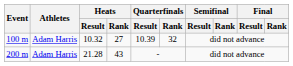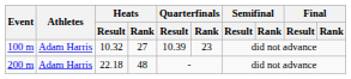 <table class="wikitable" border="1" style="font-size:90%">
 <tr>
 <th rowspan="2">Event</th>
 <th rowspan="2">Athletes</th>
 <th colspan="2">Heats</th>
 <th colspan="2">Quarterfinals</th>
 <th colspan="2">Semifinal</th>
 <th colspan="2">Final</th>
 </tr>
 <tr>
 <th>Result</th>
 <th>Rank</th>
 <th>Result</th>
 <th>Rank</th>
 <th>Result</th>
 <th>Rank</th>
 <th>Result</th>
 <th>Rank</th>
 </tr>
 <tr>
 <td><a href='#'>100 m</a></td>
 <td><a href='#'>Adam Harris</a></td>
 <td align=center>10.32</td>
 <td align=center>27</td>
 <td align=center>10.39</td>
-<td align=center>32</td>
+<td align=center>23</td>
 <td align=center colspan=4>did not advance</td>
 </tr>
 <tr>
 <td><a href='#'>200 m</a></td>
 <td><a href='#'>Adam Harris</a></td>
-<td align=center>21.28</td>
-<td align=center>43</td>
+<td align=center>22.18</td>
+<td align=center>48</td>
 <td align=center colspan=2>-</td>
 <td align=center colspan=4>did not advance</td>
 </tr>
 </table>
